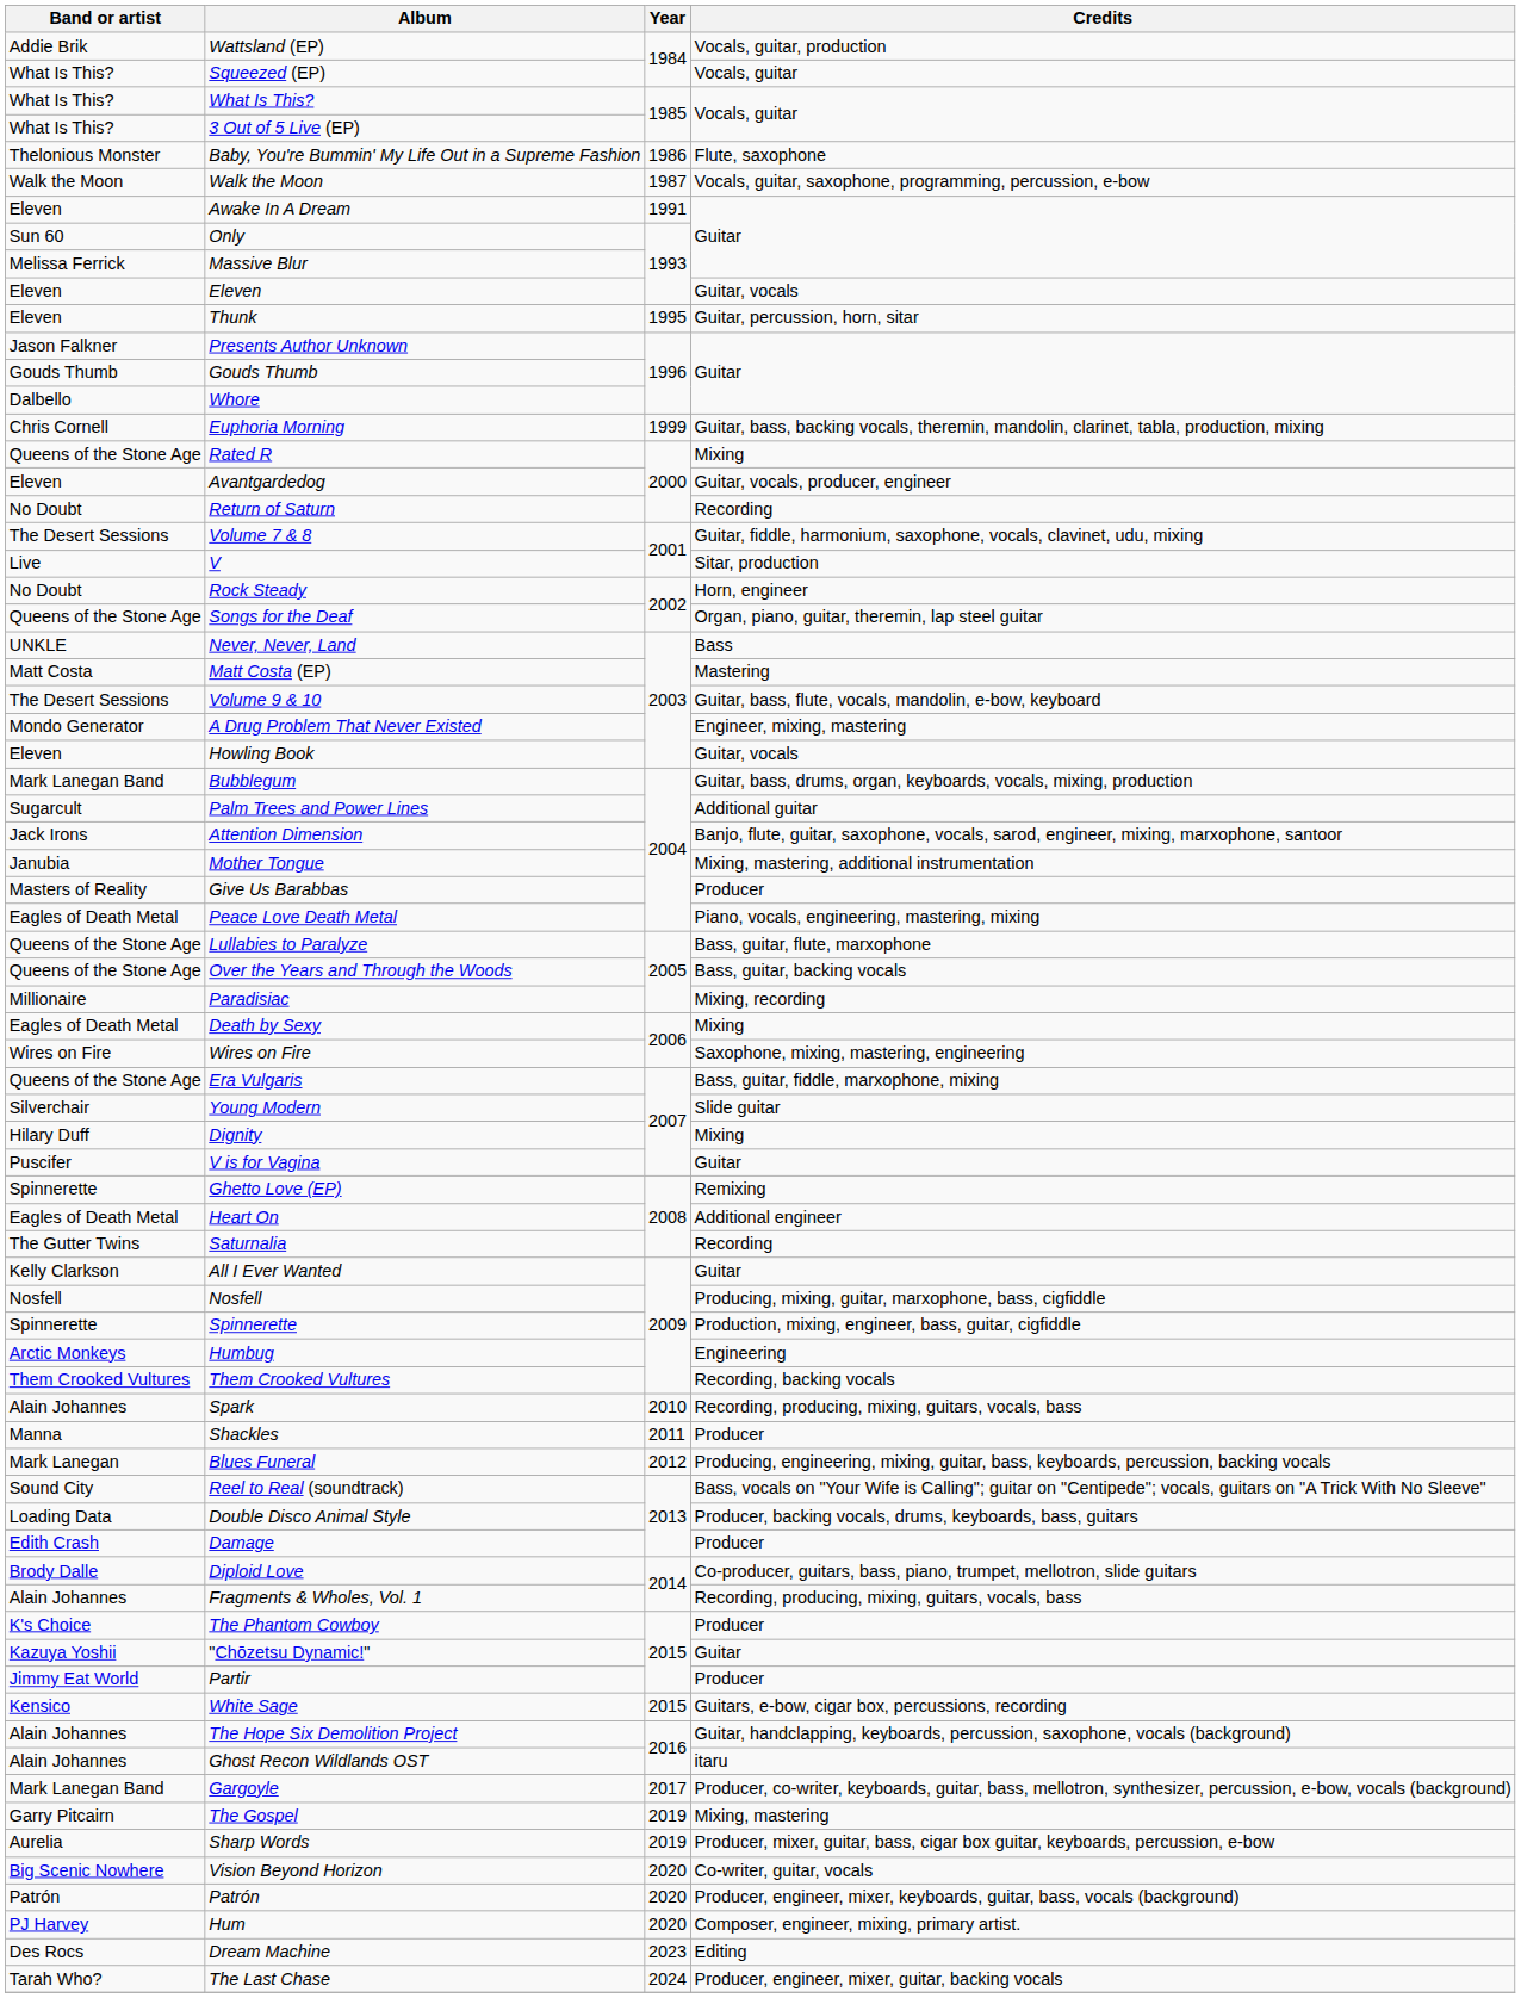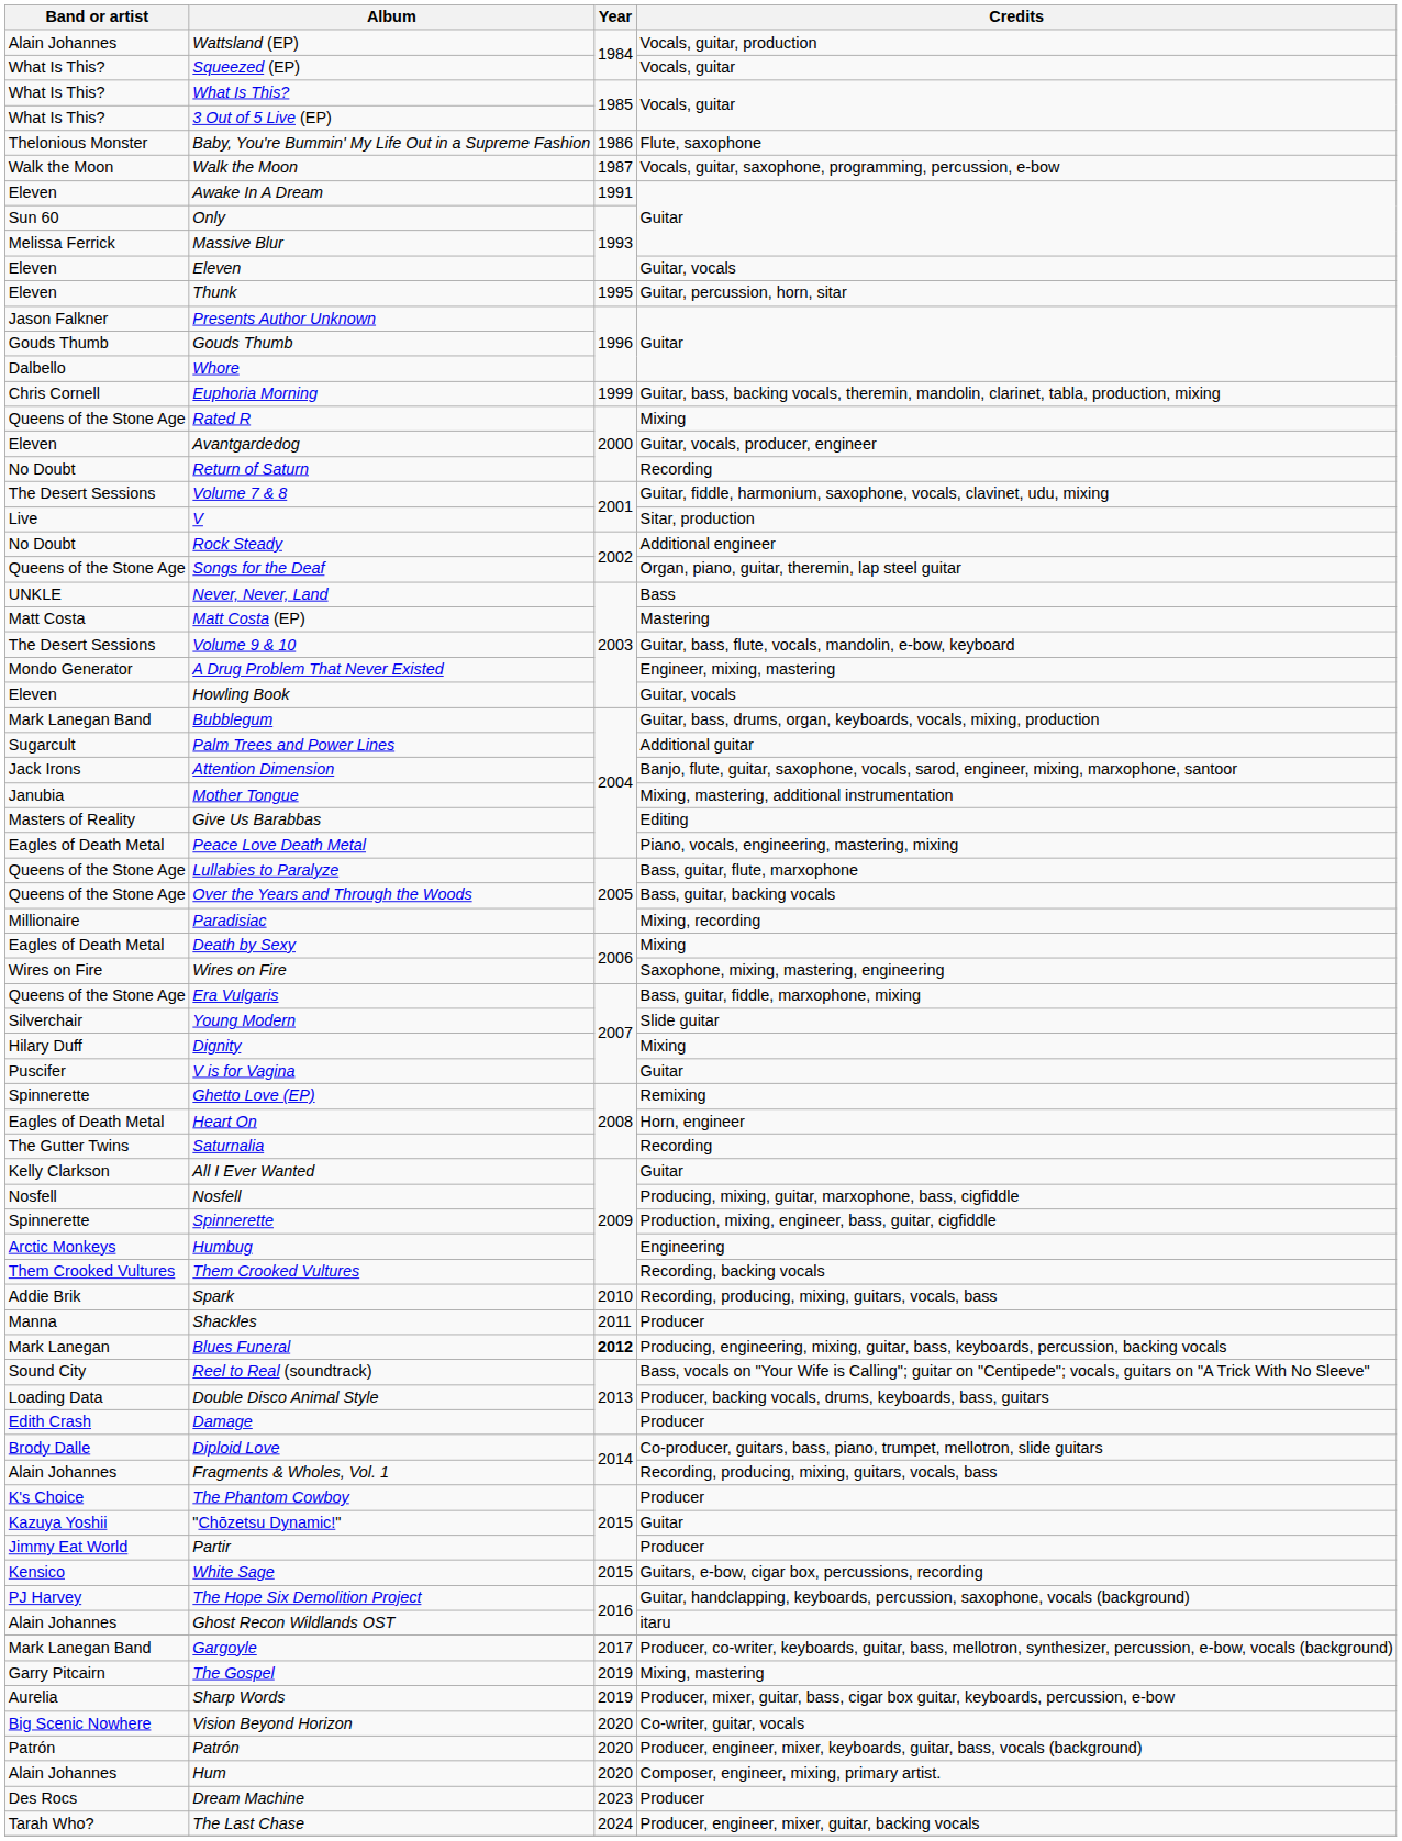 <table class="wikitable">
 <tr>
 <th>Band or artist</th>
 <th>Album</th>
 <th>Year</th>
 <th>Credits</th>
 </tr>
 <tr>
-<td>Addie Brik</td>
+<td>Alain Johannes</td>
 <td><em>Wattsland</em> (EP)</td>
 <td style="text-align:center;" rowspan="2">1984</td>
 <td style="text-align:left;">Vocals, guitar, production</td>
 </tr>
 <tr>
 <td>What Is This?</td>
 <td><em><a href='#'>Squeezed</a></em> (EP)</td>
 <td style="text-align:left;">Vocals, guitar</td>
 </tr>
 <tr>
 <td>What Is This?</td>
 <td><em><a href='#'>What Is This?</a></em></td>
 <td style="text-align:center;" rowspan="2">1985</td>
 <td style="text-align:left;" rowspan="2">Vocals, guitar</td>
 </tr>
 <tr>
 <td>What Is This?</td>
 <td><em><a href='#'>3 Out of 5 Live</a></em> (EP)</td>
 </tr>
 <tr>
 <td>Thelonious Monster</td>
 <td><em>Baby, You're Bummin' My Life Out in a Supreme Fashion</em></td>
 <td style="text-align:center;">1986</td>
 <td style="text-align:left;">Flute, saxophone</td>
 </tr>
 <tr>
 <td>Walk the Moon</td>
 <td><em>Walk the Moon</em></td>
 <td style="text-align:center;">1987</td>
 <td style="text-align:left;">Vocals, guitar, saxophone, programming, percussion, e-bow</td>
 </tr>
 <tr>
 <td>Eleven</td>
 <td><em>Awake In A Dream</em></td>
 <td style="text-align:center;">1991</td>
 <td style="text-align:left;" rowspan="3">Guitar</td>
 </tr>
 <tr>
 <td>Sun 60</td>
 <td><em>Only</em></td>
 <td style="text-align:center;" rowspan="3">1993</td>
 </tr>
 <tr>
 <td>Melissa Ferrick</td>
 <td><em>Massive Blur</em></td>
 </tr>
 <tr>
 <td>Eleven</td>
 <td><em>Eleven</em></td>
 <td style="text-align:left;">Guitar, vocals</td>
 </tr>
 <tr>
 <td>Eleven</td>
 <td><em>Thunk</em></td>
 <td>1995</td>
 <td style="text-align:left;">Guitar, percussion, horn, sitar</td>
 </tr>
 <tr>
 <td>Jason Falkner</td>
 <td><em><a href='#'>Presents Author Unknown</a> </em></td>
 <td style="text-align:center;" rowspan="3">1996</td>
 <td style="text-align:left;" rowspan="3">Guitar</td>
 </tr>
 <tr>
 <td>Gouds Thumb</td>
 <td><em>Gouds Thumb</em></td>
 </tr>
 <tr>
 <td>Dalbello</td>
 <td><em><a href='#'>Whore</a></em></td>
 </tr>
 <tr>
 <td>Chris Cornell</td>
 <td><em><a href='#'>Euphoria Morning</a></em></td>
 <td>1999</td>
 <td style="text-align:left;">Guitar, bass, backing vocals, theremin, mandolin, clarinet, tabla, production, mixing</td>
 </tr>
 <tr>
 <td>Queens of the Stone Age</td>
 <td><em><a href='#'>Rated R</a></em></td>
 <td style="text-align:center;" rowspan="3">2000</td>
 <td style="text-align:left;">Mixing</td>
 </tr>
 <tr>
 <td>Eleven</td>
 <td><em>Avantgardedog</em></td>
 <td style="text-align:left;">Guitar, vocals, producer, engineer</td>
 </tr>
 <tr>
 <td>No Doubt</td>
 <td><em><a href='#'>Return of Saturn</a></em></td>
 <td style="text-align:left;">Recording</td>
 </tr>
 <tr>
 <td>The Desert Sessions</td>
 <td><em><a href='#'>Volume 7 & 8</a></em></td>
 <td style="text-align:center;" rowspan="2">2001</td>
 <td style="text-align:left;">Guitar, fiddle, harmonium, saxophone, vocals, clavinet, udu, mixing</td>
 </tr>
 <tr>
 <td>Live</td>
 <td><em><a href='#'>V</a></em></td>
 <td style="text-align:left;">Sitar, production</td>
 </tr>
 <tr>
 <td>No Doubt</td>
 <td><em><a href='#'>Rock Steady</a></em></td>
 <td style="text-align:center;" rowspan="2">2002</td>
-<td style="text-align:left;">Horn, engineer</td>
+<td style="text-align:left;">Additional engineer</td>
 </tr>
 <tr>
 <td>Queens of the Stone Age</td>
 <td><em><a href='#'>Songs for the Deaf</a></em></td>
 <td style="text-align:left;">Organ, piano, guitar, theremin, lap steel guitar</td>
 </tr>
 <tr>
 <td>UNKLE</td>
 <td><em><a href='#'>Never, Never, Land</a></em></td>
 <td style="text-align:center;" rowspan="5">2003</td>
 <td style="text-align:left;">Bass</td>
 </tr>
 <tr>
 <td>Matt Costa</td>
 <td><em> <a href='#'>Matt Costa</a></em> (EP)</td>
 <td style="text-align:left;">Mastering</td>
 </tr>
 <tr>
 <td>The Desert Sessions</td>
 <td><em><a href='#'>Volume 9 & 10</a></em></td>
 <td style="text-align:left;">Guitar, bass, flute, vocals, mandolin, e-bow, keyboard</td>
 </tr>
 <tr>
 <td>Mondo Generator</td>
 <td><em><a href='#'>A Drug Problem That Never Existed</a></em></td>
 <td style="text-align:left;">Engineer, mixing, mastering</td>
 </tr>
 <tr>
 <td>Eleven</td>
 <td><em>Howling Book</em></td>
 <td style="text-align:left;">Guitar, vocals</td>
 </tr>
 <tr>
 <td>Mark Lanegan Band</td>
 <td><em><a href='#'>Bubblegum</a> </em></td>
 <td style="text-align:center;" rowspan="6">2004</td>
 <td style="text-align:left;">Guitar, bass, drums, organ, keyboards, vocals, mixing, production</td>
 </tr>
 <tr>
 <td>Sugarcult</td>
 <td><em><a href='#'>Palm Trees and Power Lines</a></em></td>
 <td style="text-align:left;">Additional guitar</td>
 </tr>
 <tr>
 <td>Jack Irons</td>
 <td><em><a href='#'>Attention Dimension</a></em></td>
 <td style="text-align:left;">Banjo, flute, guitar, saxophone, vocals, sarod, engineer, mixing, marxophone, santoor</td>
 </tr>
 <tr>
 <td>Janubia</td>
 <td><em><a href='#'>Mother Tongue</a></em></td>
 <td style="text-align:left;">Mixing, mastering, additional instrumentation</td>
 </tr>
 <tr>
 <td>Masters of Reality</td>
 <td><em>Give Us Barabbas</em></td>
-<td style="text-align:left;">Producer</td>
+<td style="text-align:left;">Editing</td>
 </tr>
 <tr>
 <td>Eagles of Death Metal</td>
 <td><em><a href='#'>Peace Love Death Metal</a></em></td>
 <td style="text-align:left;">Piano, vocals, engineering, mastering, mixing</td>
 </tr>
 <tr>
 <td>Queens of the Stone Age</td>
 <td><em><a href='#'>Lullabies to Paralyze</a></em></td>
 <td style="text-align:center;" rowspan="3">2005</td>
 <td style="text-align:left;">Bass, guitar, flute, marxophone</td>
 </tr>
 <tr>
 <td>Queens of the Stone Age</td>
 <td><em><a href='#'>Over the Years and Through the Woods</a></em></td>
 <td style="text-align:left;">Bass, guitar, backing vocals</td>
 </tr>
 <tr>
 <td>Millionaire</td>
 <td><em><a href='#'>Paradisiac</a></em></td>
 <td style="text-align:left;">Mixing, recording</td>
 </tr>
 <tr>
 <td>Eagles of Death Metal</td>
 <td><em><a href='#'>Death by Sexy</a></em></td>
 <td style="text-align:center;" rowspan="2">2006</td>
 <td style="text-align:left;">Mixing</td>
 </tr>
 <tr>
 <td>Wires on Fire</td>
 <td><em>Wires on Fire</em></td>
 <td style="text-align:left;">Saxophone, mixing, mastering, engineering</td>
 </tr>
 <tr>
 <td>Queens of the Stone Age</td>
 <td><em><a href='#'>Era Vulgaris</a></em></td>
 <td style="text-align:center;" rowspan="4">2007</td>
 <td style="text-align:left;">Bass, guitar, fiddle, marxophone, mixing</td>
 </tr>
 <tr>
 <td>Silverchair</td>
 <td><em><a href='#'>Young Modern</a></em></td>
 <td style="text-align:left;">Slide guitar</td>
 </tr>
 <tr>
 <td>Hilary Duff</td>
 <td><em><a href='#'>Dignity</a></em></td>
 <td style="text-align:left;">Mixing</td>
 </tr>
 <tr>
 <td>Puscifer</td>
 <td><em><a href='#'>V is for Vagina</a></em></td>
 <td style="text-align:left;">Guitar</td>
 </tr>
 <tr>
 <td>Spinnerette</td>
 <td><em><a href='#'>Ghetto Love (EP)</a></em></td>
 <td style="text-align:center;" rowspan="3">2008</td>
 <td style="text-align:left;">Remixing</td>
 </tr>
 <tr>
 <td>Eagles of Death Metal</td>
 <td><em><a href='#'>Heart On</a></em></td>
-<td style="text-align:left;">Additional engineer</td>
+<td style="text-align:left;">Horn, engineer</td>
 </tr>
 <tr>
 <td>The Gutter Twins</td>
 <td><em><a href='#'>Saturnalia</a></em></td>
 <td style="text-align:left;">Recording</td>
 </tr>
 <tr>
 <td>Kelly Clarkson</td>
 <td><em>All I Ever Wanted</em></td>
 <td style="text-align:center;" rowspan="5">2009</td>
 <td style="text-align:left;">Guitar</td>
 </tr>
 <tr>
 <td>Nosfell</td>
 <td><em>Nosfell</em></td>
 <td style="text-align:left;">Producing, mixing, guitar, marxophone, bass, cigfiddle</td>
 </tr>
 <tr>
 <td>Spinnerette</td>
 <td><em><a href='#'>Spinnerette</a></em></td>
 <td style="text-align:left;">Production, mixing, engineer, bass, guitar, cigfiddle</td>
 </tr>
 <tr>
 <td><a href='#'>Arctic Monkeys</a></td>
 <td><em><a href='#'>Humbug</a></em></td>
 <td style="text-align:left;">Engineering</td>
 </tr>
 <tr>
 <td><a href='#'>Them Crooked Vultures</a></td>
 <td><em><a href='#'>Them Crooked Vultures</a></em></td>
 <td style="text-align:left;">Recording, backing vocals</td>
 </tr>
 <tr>
-<td>Alain Johannes</td>
+<td>Addie Brik</td>
 <td><em>Spark</em></td>
 <td>2010</td>
 <td style="text-align:left;">Recording, producing, mixing, guitars, vocals, bass</td>
 </tr>
 <tr>
 <td>Manna</td>
 <td><em>Shackles</em></td>
 <td>2011</td>
 <td style="text-align:left;">Producer</td>
 </tr>
 <tr>
 <td>Mark Lanegan</td>
 <td><em><a href='#'>Blues Funeral</a></em></td>
-<td>2012</td>
+<td><strong>2012</strong></td>
 <td style="text-align:left;">Producing, engineering, mixing, guitar, bass, keyboards, percussion, backing vocals</td>
 </tr>
 <tr>
 <td>Sound City</td>
 <td><em><a href='#'>Reel to Real</a></em> (soundtrack)</td>
 <td style="text-align:center;" rowspan="3">2013</td>
 <td style="text-align:left;">Bass, vocals on "Your Wife is Calling"; guitar on "Centipede"; vocals, guitars on "A Trick With No Sleeve"</td>
 </tr>
 <tr>
 <td>Loading Data</td>
 <td><em>Double Disco Animal Style</em></td>
 <td style="text-align:left;">Producer, backing vocals, drums, keyboards, bass, guitars</td>
 </tr>
 <tr>
 <td><a href='#'>Edith Crash</a></td>
 <td><em><a href='#'>Damage</a></em></td>
 <td style="text-align:left;">Producer</td>
 </tr>
 <tr>
 <td><a href='#'>Brody Dalle</a></td>
 <td><em><a href='#'>Diploid Love</a></em></td>
 <td style="text-align:center;" rowspan="2">2014</td>
 <td style="text-align:left;">Co-producer, guitars, bass, piano, trumpet, mellotron, slide guitars</td>
 </tr>
 <tr>
 <td>Alain Johannes</td>
 <td><em>Fragments & Wholes, Vol. 1</em></td>
 <td style="text-align:left;">Recording, producing, mixing, guitars, vocals, bass</td>
 </tr>
 <tr>
 <td><a href='#'>K's Choice</a></td>
 <td><em><a href='#'>The Phantom Cowboy</a></em></td>
 <td style="text-align:left;" rowspan="3">2015</td>
 <td>Producer</td>
 </tr>
 <tr>
 <td><a href='#'>Kazuya Yoshii</a></td>
 <td>"<a href='#'>Chōzetsu Dynamic!</a>"</td>
 <td>Guitar</td>
 </tr>
 <tr>
 <td><a href='#'>Jimmy Eat World</a></td>
 <td><em>Partir</em></td>
 <td>Producer</td>
 </tr>
 <tr>
 <td><a href='#'>Kensico</a></td>
 <td><em><a href='#'>White Sage</a></em></td>
 <td>2015</td>
 <td>Guitars, e-bow, cigar box, percussions, recording</td>
 </tr>
 <tr>
-<td>Alain Johannes</td>
+<td><a href='#'>PJ Harvey</a></td>
 <td><em><a href='#'>The Hope Six Demolition Project</a></em></td>
 <td style="text-align:left;" rowspan="2">2016</td>
 <td>Guitar, handclapping, keyboards, percussion, saxophone, vocals (background)</td>
 </tr>
 <tr>
 <td>Alain Johannes</td>
 <td><em>Ghost Recon Wildlands OST</em></td>
 <td>itaru</td>
 </tr>
 <tr>
 <td>Mark Lanegan Band</td>
 <td><em><a href='#'>Gargoyle</a></em></td>
 <td>2017</td>
 <td style="text-align:left;">Producer, co-writer, keyboards, guitar, bass, mellotron, synthesizer, percussion, e-bow, vocals (background)</td>
 </tr>
 <tr>
 <td>Garry Pitcairn</td>
 <td><em><a href='#'>The Gospel</a></em></td>
 <td>2019</td>
 <td style="text-align:left;">Mixing, mastering</td>
 </tr>
 <tr>
 <td>Aurelia</td>
 <td><em>Sharp Words</em></td>
 <td>2019</td>
 <td style="text-align:left;">Producer, mixer, guitar, bass, cigar box guitar, keyboards, percussion, e-bow</td>
 </tr>
 <tr>
 <td><a href='#'>Big Scenic Nowhere</a></td>
 <td><em>Vision Beyond Horizon</em></td>
 <td>2020</td>
 <td style="text-align:left;">Co-writer, guitar, vocals</td>
 </tr>
 <tr>
 <td>Patrón</td>
 <td><em>Patrón</em></td>
 <td>2020</td>
 <td style="text-align:left;">Producer, engineer, mixer, keyboards, guitar, bass, vocals (background)</td>
 </tr>
 <tr>
-<td><a href='#'>PJ Harvey</a></td>
+<td>Alain Johannes</td>
 <td><em>Hum</em></td>
 <td>2020</td>
 <td style="text-align:left;">Composer, engineer, mixing, primary artist.</td>
 </tr>
 <tr>
 <td>Des Rocs</td>
 <td><em>Dream Machine</em></td>
 <td>2023</td>
-<td style="text-align:left;">Editing</td>
+<td style="text-align:left;">Producer</td>
 </tr>
 <tr>
 <td>Tarah Who?</td>
 <td><em>The Last Chase</em></td>
 <td>2024</td>
 <td style="text-align:left;">Producer, engineer, mixer, guitar, backing vocals</td>
 </tr>
 <tr>
 </tr>
 </table>
